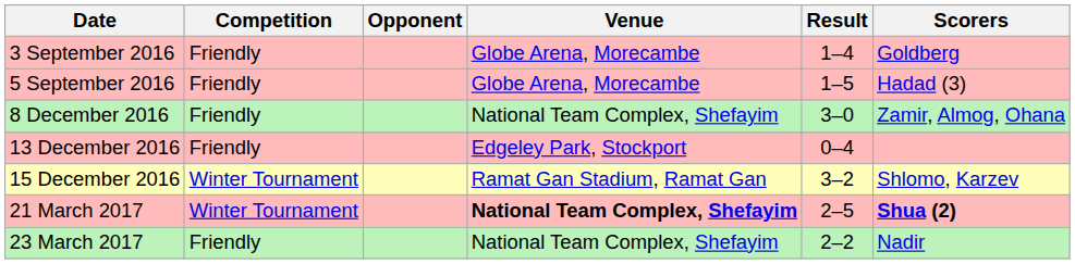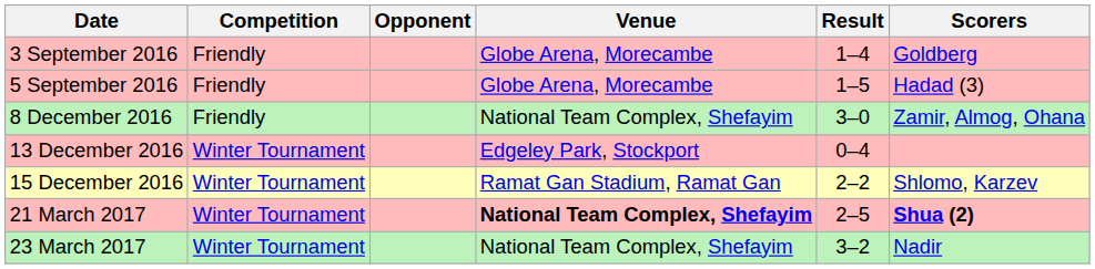 <table class="wikitable">
 <tr>
 <th>Date</th>
 <th>Competition</th>
 <th>Opponent</th>
 <th>Venue</th>
 <th>Result</th>
 <th>Scorers</th>
 </tr>
 <tr bgcolor="#FFBBBB">
 <td>3 September 2016</td>
 <td>Friendly</td>
 <td></td>
 <td><a href='#'>Globe Arena</a>, <a href='#'>Morecambe</a></td>
 <td align=center>1–4</td>
 <td><a href='#'>Goldberg</a></td>
 </tr>
 <tr bgcolor="#FFBBBB">
 <td>5 September 2016</td>
 <td>Friendly</td>
 <td></td>
 <td><a href='#'>Globe Arena</a>, <a href='#'>Morecambe</a></td>
 <td align=center>1–5</td>
 <td><a href='#'>Hadad</a> (3)</td>
 </tr>
 <tr bgcolor="#BBF3BB">
 <td>8 December 2016</td>
 <td>Friendly</td>
 <td></td>
 <td>National Team Complex, <a href='#'>Shefayim</a></td>
 <td align=center>3–0</td>
 <td><a href='#'>Zamir</a>, <a href='#'>Almog</a>, <a href='#'>Ohana</a></td>
 </tr>
 <tr bgcolor="#FFBBBB">
 <td>13 December 2016</td>
-<td>Friendly</td>
+<td><a href='#'>Winter Tournament</a></td>
 <td></td>
 <td><a href='#'>Edgeley Park</a>, <a href='#'>Stockport</a></td>
 <td align=center>0–4</td>
 <td></td>
 </tr>
 <tr bgcolor="#FFFFBB">
 <td>15 December 2016</td>
 <td><a href='#'>Winter Tournament</a></td>
 <td></td>
 <td><a href='#'>Ramat Gan Stadium</a>, <a href='#'>Ramat Gan</a></td>
-<td align=center>3–2</td>
+<td align=center>2–2 </td>
 <td><a href='#'>Shlomo</a>, <a href='#'>Karzev</a></td>
 </tr>
 <tr bgcolor="#FFBBBB">
 <td>21 March 2017</td>
 <td><a href='#'>Winter Tournament</a></td>
 <td></td>
 <td><strong>National Team Complex, <a href='#'>Shefayim</a></strong></td>
 <td align=center>2–5</td>
 <td><strong><a href='#'>Shua</a> (2)</strong></td>
 </tr>
 <tr bgcolor="#BBF3BB">
 <td>23 March 2017</td>
-<td>Friendly</td>
+<td><a href='#'>Winter Tournament</a></td>
 <td></td>
 <td>National Team Complex, <a href='#'>Shefayim</a></td>
-<td align=center>2–2 </td>
+<td align=center>3–2</td>
 <td><a href='#'>Nadir</a></td>
 </tr>
 </table>
